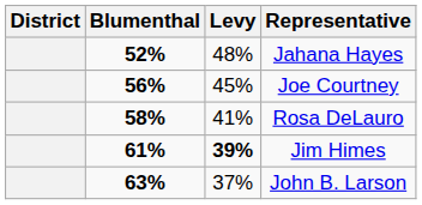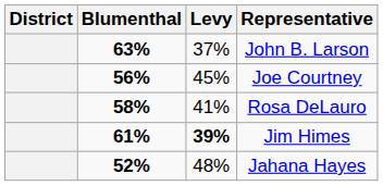 <table class=wikitable>
 <tr>
 <th>District</th>
 <th>Blumenthal</th>
 <th>Levy</th>
 <th>Representative</th>
 </tr>
 <tr align=center>
 <th></th>
-<td><strong>52%</strong></td>
-<td>48%</td>
-<td><a href='#'>Jahana Hayes</a></td>
+<td><strong>63%</strong></td>
+<td>37%</td>
+<td><a href='#'>John B. Larson</a></td>
 </tr>
 <tr align=center>
 <th></th>
 <td><strong>56%</strong></td>
 <td>45%</td>
 <td><a href='#'>Joe Courtney</a></td>
 </tr>
 <tr align=center>
 <th></th>
 <td><strong>58%</strong></td>
 <td>41%</td>
 <td><a href='#'>Rosa DeLauro</a></td>
 </tr>
 <tr align=center>
 <th></th>
 <td><strong>61%</strong></td>
 <td><strong>39%</strong></td>
 <td><a href='#'>Jim Himes</a></td>
 </tr>
 <tr align=center>
 <th></th>
-<td><strong>63%</strong></td>
-<td>37%</td>
-<td><a href='#'>John B. Larson</a></td>
+<td><strong>52%</strong></td>
+<td>48%</td>
+<td><a href='#'>Jahana Hayes</a></td>
 </tr>
 </table>
